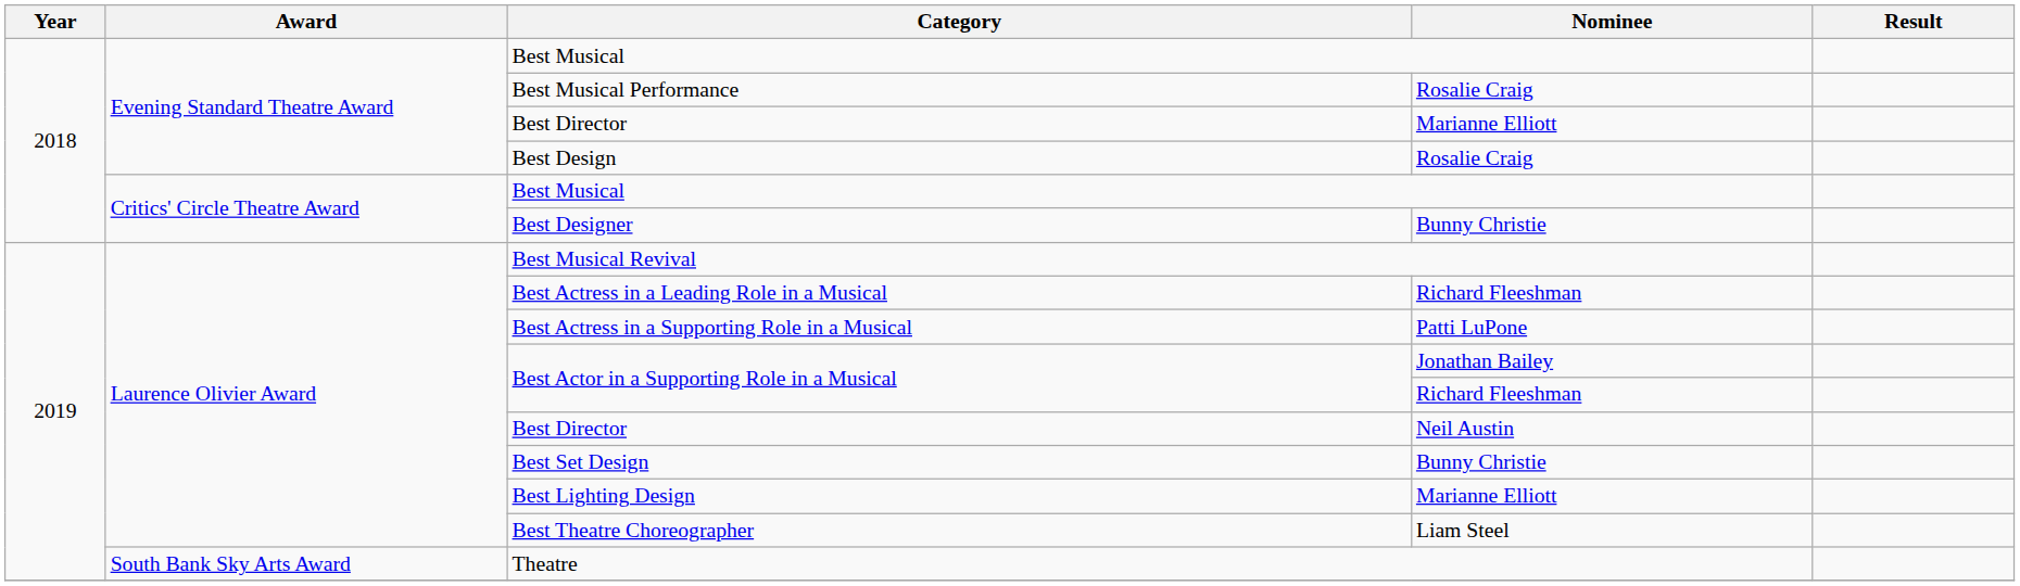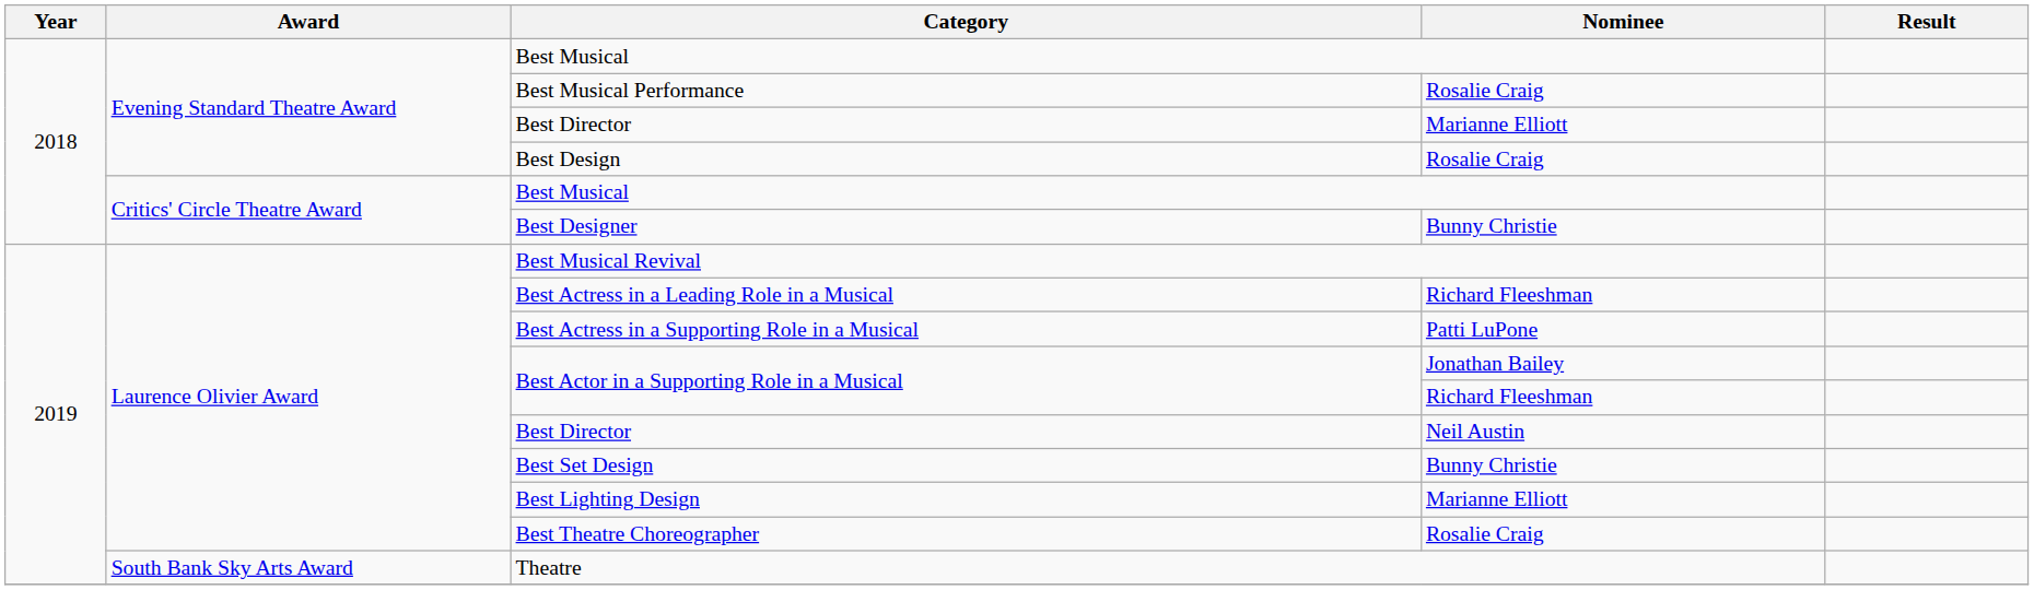 <table class="wikitable" width="95%">
 <tr>
 <th width="5%">Year</th>
 <th width="20%">Award</th>
 <th width="45%">Category</th>
 <th width="20%">Nominee</th>
 <th width="10%">Result</th>
 </tr>
 <tr>
 <td rowspan="6" align="center">2018</td>
 <td rowspan="4"><a href='#'>Evening Standard Theatre Award</a></td>
 <td colspan="2">Best Musical</td>
 <td></td>
 </tr>
 <tr>
 <td>Best Musical Performance</td>
 <td><a href='#'>Rosalie Craig</a></td>
 <td></td>
 </tr>
 <tr>
 <td>Best Director</td>
 <td><a href='#'>Marianne Elliott</a></td>
 <td></td>
 </tr>
 <tr>
 <td>Best Design</td>
 <td><a href='#'>Rosalie Craig</a></td>
 <td></td>
 </tr>
 <tr>
 <td rowspan="2"><a href='#'>Critics' Circle Theatre Award</a></td>
 <td colspan="2"><a href='#'>Best Musical</a></td>
 <td></td>
 </tr>
 <tr>
 <td><a href='#'>Best Designer</a></td>
 <td><a href='#'>Bunny Christie</a></td>
 <td></td>
 </tr>
 <tr>
 <td rowspan="10" align="center">2019</td>
 <td rowspan="9"><a href='#'>Laurence Olivier Award</a></td>
 <td colspan="2"><a href='#'>Best Musical Revival</a></td>
 <td></td>
 </tr>
 <tr>
 <td><a href='#'>Best Actress in a Leading Role in a Musical</a></td>
 <td><a href='#'>Richard Fleeshman</a></td>
 <td></td>
 </tr>
 <tr>
 <td><a href='#'>Best Actress in a Supporting Role in a Musical</a></td>
 <td><a href='#'>Patti LuPone</a></td>
 <td></td>
 </tr>
 <tr>
 <td rowspan="2"><a href='#'>Best Actor in a Supporting Role in a Musical</a></td>
 <td><a href='#'>Jonathan Bailey</a></td>
 <td></td>
 </tr>
 <tr>
 <td><a href='#'>Richard Fleeshman</a></td>
 <td></td>
 </tr>
 <tr>
 <td><a href='#'>Best Director</a></td>
 <td><a href='#'>Neil Austin</a></td>
 <td></td>
 </tr>
 <tr>
 <td><a href='#'>Best Set Design</a></td>
 <td><a href='#'>Bunny Christie</a></td>
 <td></td>
 </tr>
 <tr>
 <td><a href='#'>Best Lighting Design</a></td>
 <td><a href='#'>Marianne Elliott</a></td>
 <td></td>
 </tr>
 <tr>
 <td><a href='#'>Best Theatre Choreographer</a></td>
-<td>Liam Steel</td>
+<td><a href='#'>Rosalie Craig</a></td>
 <td></td>
 </tr>
 <tr>
 <td><a href='#'>South Bank Sky Arts Award</a></td>
 <td colspan="2">Theatre</td>
 <td></td>
 </tr>
 <tr>
 </tr>
 </table>
